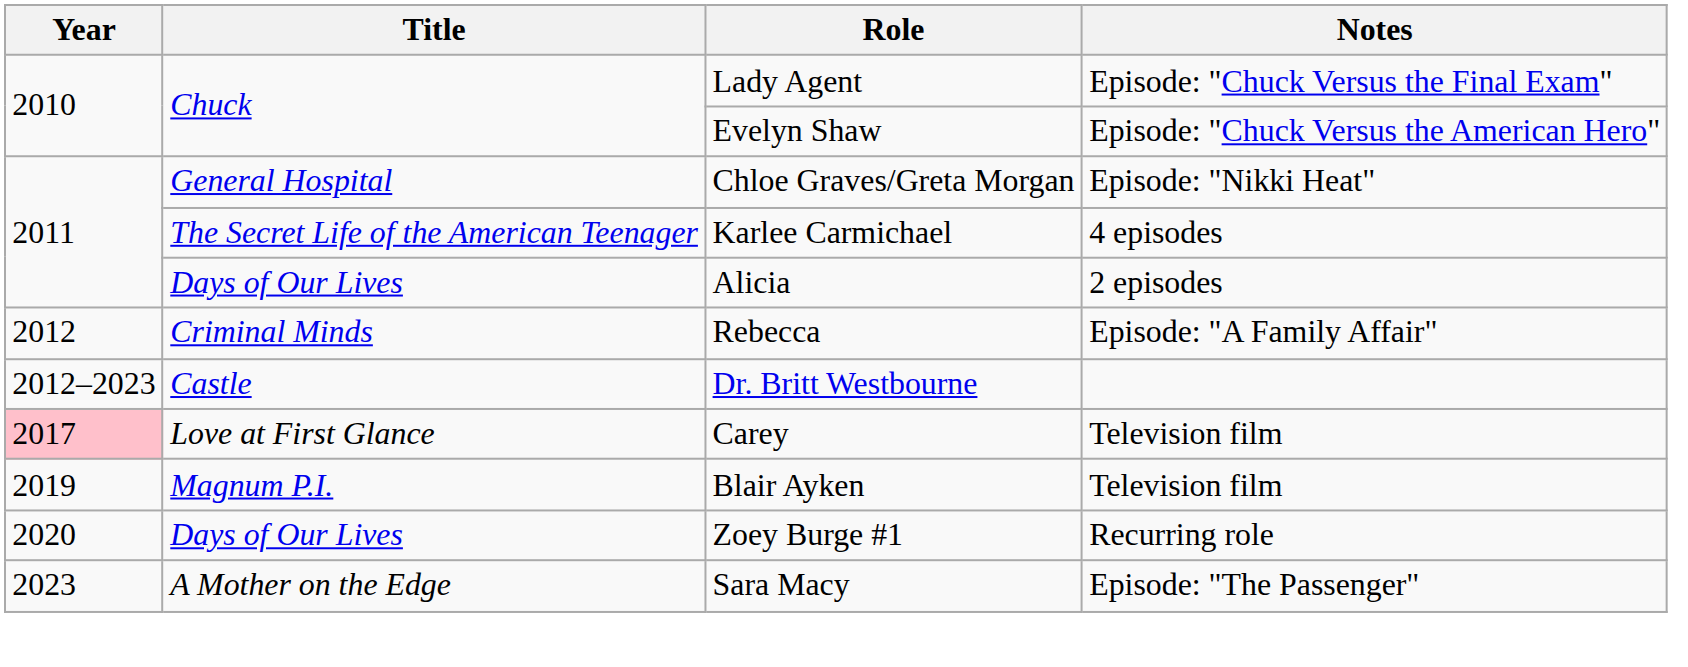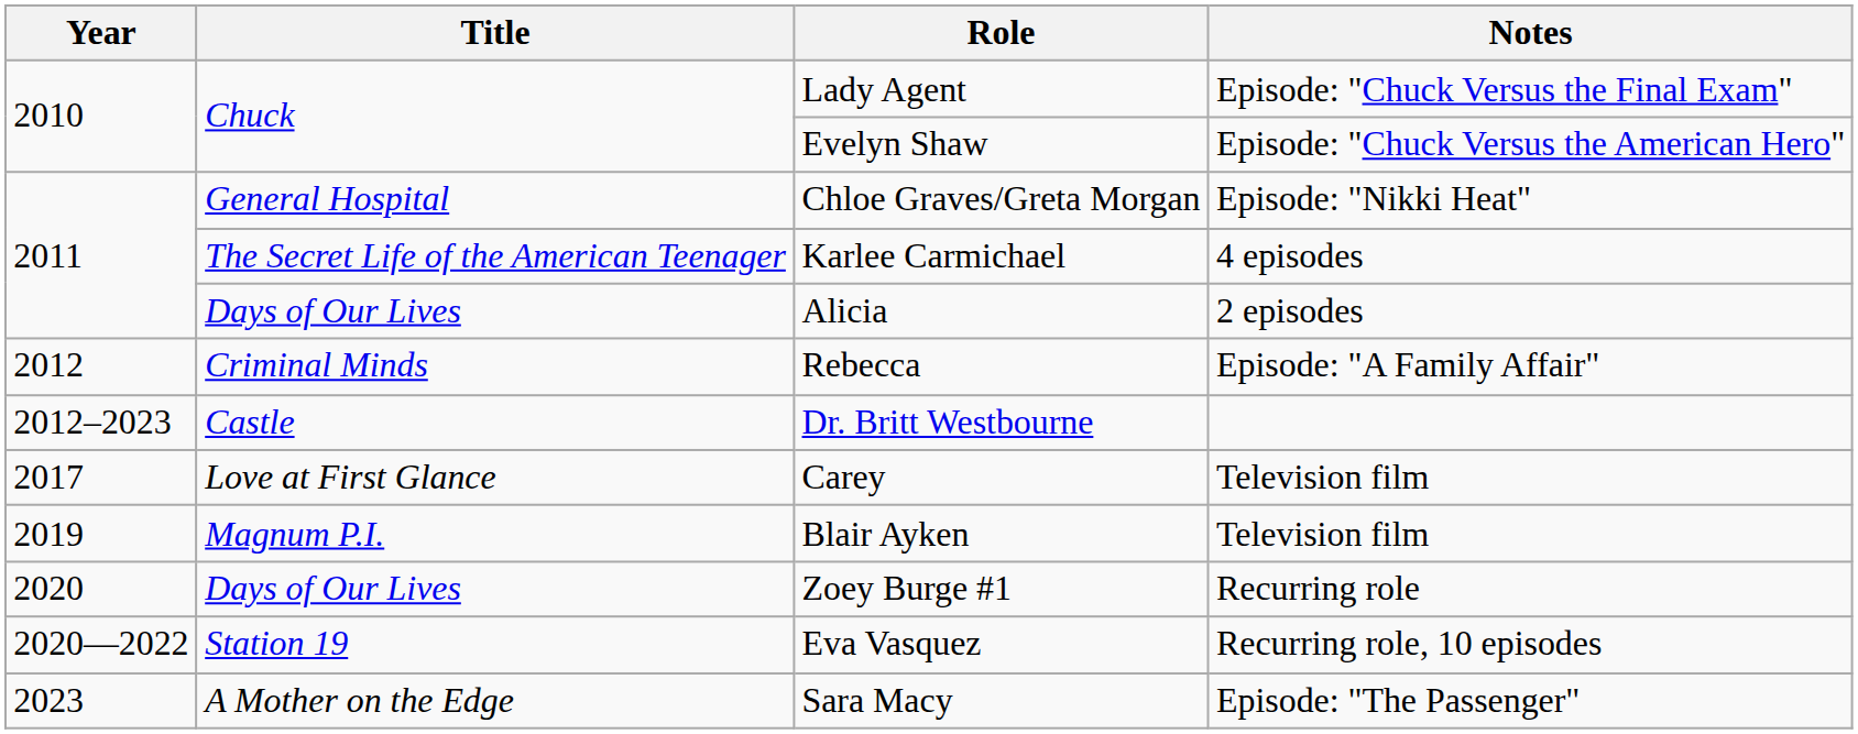 <table class="wikitable sortable">
 <tr>
 <th>Year</th>
 <th>Title</th>
 <th>Role</th>
 <th class="unsortable">Notes</th>
 </tr>
 <tr>
 <td rowspan="2">2010</td>
 <td rowspan="2"><em><a href='#'>Chuck</a></em></td>
 <td>Lady Agent</td>
 <td>Episode: "<a href='#'>Chuck Versus the Final Exam</a>"</td>
 </tr>
 <tr>
 <td>Evelyn Shaw</td>
 <td>Episode: "<a href='#'>Chuck Versus the American Hero</a>"</td>
 </tr>
 <tr>
 <td rowspan="3">2011</td>
 <td><em><a href='#'>General Hospital</a></em></td>
 <td>Chloe Graves/Greta Morgan</td>
 <td>Episode: "Nikki Heat"</td>
 </tr>
 <tr>
 <td><em><a href='#'>The Secret Life of the American Teenager</a></em></td>
 <td>Karlee Carmichael</td>
 <td>4 episodes</td>
 </tr>
 <tr>
 <td><em><a href='#'>Days of Our Lives</a></em></td>
 <td>Alicia</td>
 <td>2 episodes</td>
 </tr>
 <tr>
 <td>2012</td>
 <td><em><a href='#'>Criminal Minds</a></em></td>
 <td>Rebecca</td>
 <td>Episode: "A Family Affair"</td>
 </tr>
 <tr>
 <td>2012–2023</td>
 <td><em><a href='#'>Castle</a></em></td>
 <td><a href='#'>Dr. Britt Westbourne</a></td>
 <td></td>
 </tr>
 <tr>
-<td style="background: pink;">2017</td>
+<td>2017</td>
 <td><em>Love at First Glance</em></td>
 <td>Carey</td>
 <td>Television film</td>
 </tr>
 <tr>
 <td>2019</td>
 <td><em><a href='#'>Magnum P.I.</a></em></td>
 <td>Blair Ayken</td>
 <td>Television film</td>
 </tr>
 <tr>
 <td>2020</td>
 <td><em><a href='#'>Days of Our Lives</a></em></td>
 <td>Zoey Burge #1</td>
 <td>Recurring role</td>
 </tr>
 <tr>
+<td>2020—2022</td>
+<td><em><a href='#'>Station 19</a></em></td>
+<td>Eva Vasquez</td>
+<td>Recurring role, 10 episodes</td>
+</tr>
+<tr>
 <td>2023</td>
 <td><em>A Mother on the Edge</em></td>
 <td>Sara Macy</td>
 <td>Episode: "The Passenger"</td>
 </tr>
 </table>
